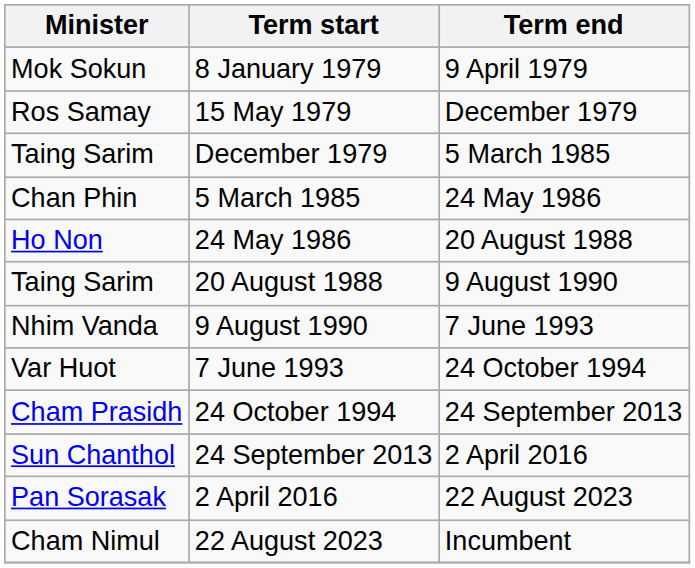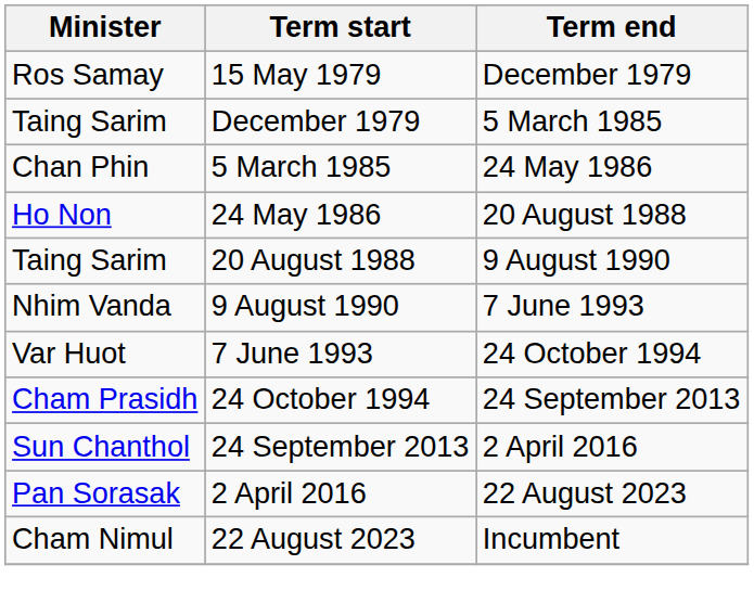 <table class="wikitable">
 <tr>
 <th>Minister</th>
 <th>Term start</th>
 <th>Term end</th>
-</tr>
-<tr>
-<td>Mok Sokun</td>
-<td>8 January 1979</td>
-<td>9 April 1979</td>
 </tr>
 <tr>
 <td>Ros Samay</td>
 <td>15 May 1979</td>
 <td>December 1979</td>
 </tr>
 <tr>
 <td>Taing Sarim</td>
 <td>December 1979</td>
 <td>5 March 1985</td>
 </tr>
 <tr>
 <td>Chan Phin</td>
 <td>5 March 1985</td>
 <td>24 May 1986</td>
 </tr>
 <tr>
 <td><a href='#'>Ho Non</a></td>
 <td>24 May 1986</td>
 <td>20 August 1988</td>
 </tr>
 <tr>
 <td>Taing Sarim</td>
 <td>20 August 1988</td>
 <td>9 August 1990</td>
 </tr>
 <tr>
 <td>Nhim Vanda</td>
 <td>9 August 1990</td>
 <td>7 June 1993</td>
 </tr>
 <tr>
 <td>Var Huot</td>
 <td>7 June 1993</td>
 <td>24 October 1994</td>
 </tr>
 <tr>
 <td><a href='#'>Cham Prasidh</a></td>
 <td>24 October 1994</td>
 <td>24 September 2013</td>
 </tr>
 <tr>
 <td><a href='#'>Sun Chanthol</a></td>
 <td>24 September 2013</td>
 <td>2 April 2016</td>
 </tr>
 <tr>
 <td><a href='#'>Pan Sorasak</a></td>
 <td>2 April 2016</td>
 <td>22 August 2023</td>
 </tr>
 <tr>
 <td>Cham Nimul</td>
 <td>22 August 2023</td>
 <td>Incumbent</td>
 </tr>
 <tr>
 </tr>
 </table>
